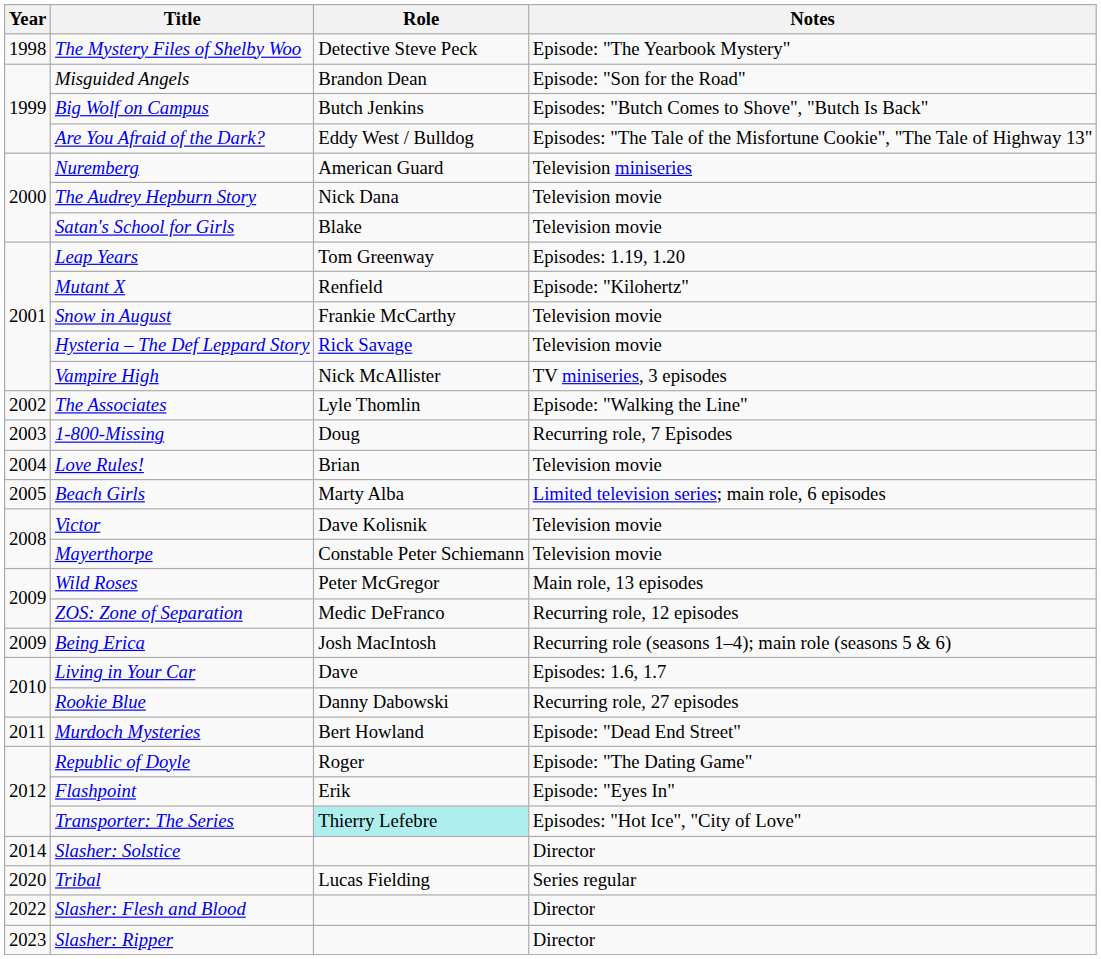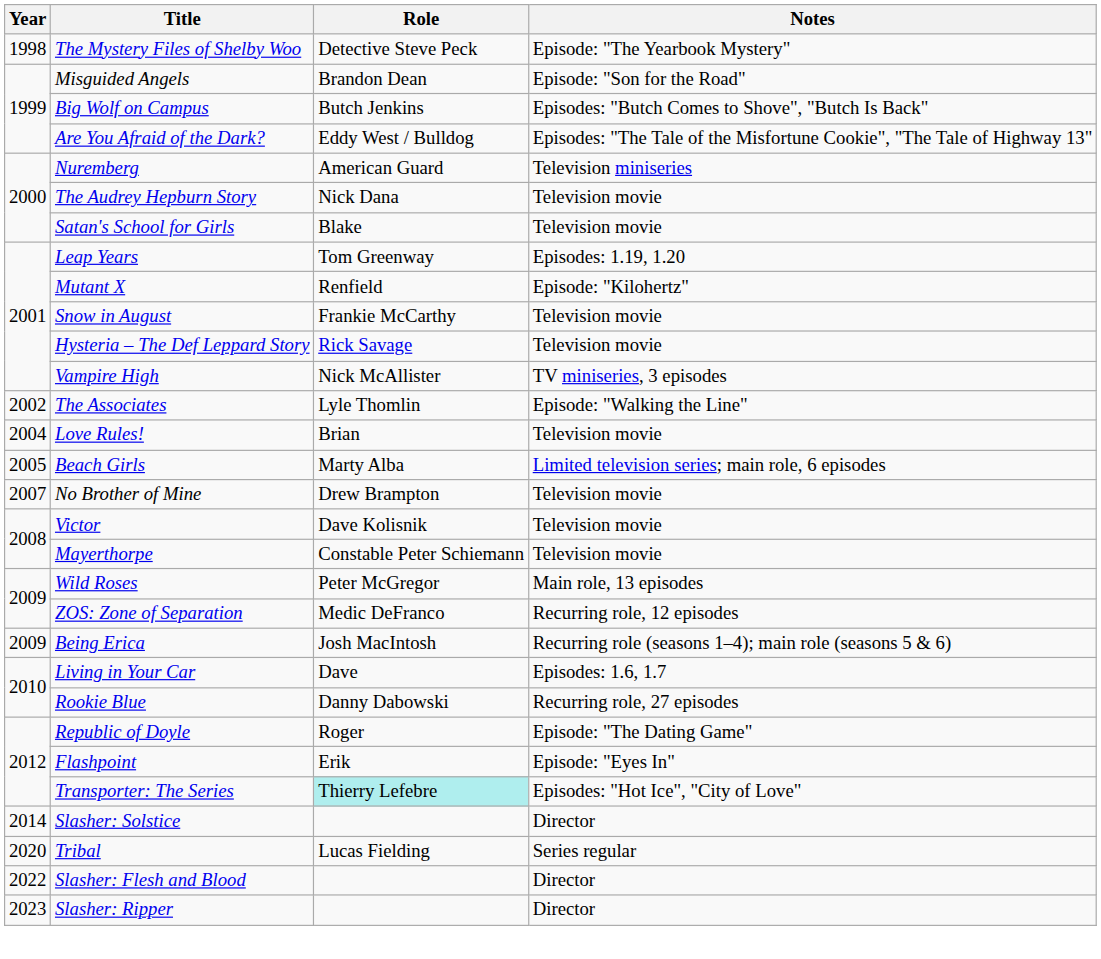 <table class="wikitable sortable">
 <tr>
 <th>Year</th>
 <th>Title</th>
 <th>Role</th>
 <th class="unsortable">Notes</th>
 </tr>
 <tr>
 <td>1998</td>
 <td data-sort-value="Mystery Files of Shelby Woo, The"><em><a href='#'>The Mystery Files of Shelby Woo</a></em></td>
 <td>Detective Steve Peck</td>
 <td>Episode: "The Yearbook Mystery"</td>
 </tr>
 <tr>
 <td rowspan=3>1999</td>
 <td><em>Misguided Angels</em></td>
 <td>Brandon Dean</td>
 <td>Episode: "Son for the Road"</td>
 </tr>
 <tr>
 <td><em><a href='#'>Big Wolf on Campus</a></em></td>
 <td>Butch Jenkins</td>
 <td>Episodes: "Butch Comes to Shove", "Butch Is Back"</td>
 </tr>
 <tr>
 <td><em><a href='#'>Are You Afraid of the Dark?</a></em></td>
 <td>Eddy West / Bulldog</td>
 <td>Episodes: "The Tale of the Misfortune Cookie", "The Tale of Highway 13"</td>
 </tr>
 <tr>
 <td rowspan=3>2000</td>
 <td><em><a href='#'>Nuremberg</a></em></td>
 <td>American Guard</td>
 <td>Television <a href='#'>miniseries</a></td>
 </tr>
 <tr>
 <td data-sort-value="Audrey Hepburn Story, The"><em><a href='#'>The Audrey Hepburn Story</a></em></td>
 <td>Nick Dana</td>
 <td>Television movie</td>
 </tr>
 <tr>
 <td><em><a href='#'>Satan's School for Girls</a></em></td>
 <td>Blake</td>
 <td>Television movie</td>
 </tr>
 <tr>
 <td rowspan=5>2001</td>
 <td><em><a href='#'>Leap Years</a></em></td>
 <td>Tom Greenway</td>
 <td>Episodes: 1.19, 1.20</td>
 </tr>
 <tr>
 <td><em><a href='#'>Mutant X</a></em></td>
 <td>Renfield</td>
 <td>Episode: "Kilohertz"</td>
 </tr>
 <tr>
 <td><em><a href='#'>Snow in August</a></em></td>
 <td>Frankie McCarthy</td>
 <td>Television movie</td>
 </tr>
 <tr>
 <td><em><a href='#'>Hysteria – The Def Leppard Story</a></em></td>
 <td><a href='#'>Rick Savage</a></td>
 <td>Television movie</td>
 </tr>
 <tr>
 <td><em><a href='#'>Vampire High</a></em></td>
 <td>Nick McAllister</td>
 <td>TV <a href='#'>miniseries</a>, 3 episodes</td>
 </tr>
 <tr>
 <td>2002</td>
 <td data-sort-value="Associates, The"><em><a href='#'>The Associates</a></em></td>
 <td>Lyle Thomlin</td>
 <td>Episode: "Walking the Line"</td>
 </tr>
 <tr>
-<td>2003</td>
-<td><em><a href='#'>1-800-Missing</a></em></td>
-<td>Doug</td>
-<td>Recurring role, 7 Episodes</td>
-</tr>
-<tr>
 <td>2004</td>
 <td><em><a href='#'>Love Rules!</a></em></td>
 <td>Brian</td>
 <td>Television movie</td>
 </tr>
 <tr>
 <td>2005</td>
 <td><em><a href='#'>Beach Girls</a></em></td>
 <td>Marty Alba</td>
 <td><a href='#'>Limited television series</a>; main role, 6 episodes</td>
+</tr>
+<tr>
+<td>2007</td>
+<td><em>No Brother of Mine</em></td>
+<td>Drew Brampton</td>
+<td>Television movie</td>
 </tr>
 <tr>
 <td rowspan=2>2008</td>
 <td><em><a href='#'>Victor</a></em></td>
 <td>Dave Kolisnik</td>
 <td>Television movie</td>
 </tr>
 <tr>
 <td><em><a href='#'>Mayerthorpe</a></em></td>
 <td>Constable Peter Schiemann</td>
 <td>Television movie</td>
 </tr>
 <tr>
 <td rowspan=2>2009</td>
 <td><em><a href='#'>Wild Roses</a></em></td>
 <td>Peter McGregor</td>
 <td>Main role, 13 episodes</td>
 </tr>
 <tr>
 <td><em><a href='#'>ZOS: Zone of Separation</a></em></td>
 <td>Medic DeFranco</td>
 <td>Recurring role, 12 episodes</td>
 </tr>
 <tr>
 <td>2009</td>
 <td><em><a href='#'>Being Erica</a></em></td>
 <td>Josh MacIntosh</td>
 <td>Recurring role (seasons 1–4); main role (seasons 5 & 6)</td>
 </tr>
 <tr>
 <td rowspan=2>2010</td>
 <td><em><a href='#'>Living in Your Car</a></em></td>
 <td>Dave</td>
 <td>Episodes: 1.6, 1.7</td>
 </tr>
 <tr>
 <td><em><a href='#'>Rookie Blue</a></em></td>
 <td>Danny Dabowski</td>
 <td>Recurring role, 27 episodes</td>
-</tr>
-<tr>
-<td>2011</td>
-<td><em><a href='#'>Murdoch Mysteries</a></em></td>
-<td>Bert Howland</td>
-<td>Episode: "Dead End Street"</td>
 </tr>
 <tr>
 <td rowspan=3>2012</td>
 <td><em><a href='#'>Republic of Doyle</a></em></td>
 <td>Roger</td>
 <td>Episode: "The Dating Game"</td>
 </tr>
 <tr>
 <td><em><a href='#'>Flashpoint</a></em></td>
 <td>Erik</td>
 <td>Episode: "Eyes In"</td>
 </tr>
 <tr>
 <td><em><a href='#'>Transporter: The Series</a></em></td>
 <td style="background: paleturquoise;">Thierry Lefebre</td>
 <td>Episodes: "Hot Ice", "City of Love"</td>
 </tr>
 <tr>
 <td>2014</td>
 <td><em><a href='#'>Slasher: Solstice</a></em></td>
 <td></td>
 <td>Director</td>
 </tr>
 <tr>
 <td>2020</td>
 <td><em><a href='#'>Tribal</a></em></td>
 <td>Lucas Fielding</td>
 <td>Series regular</td>
 </tr>
 <tr>
 <td>2022</td>
 <td><em><a href='#'>Slasher: Flesh and Blood</a></em></td>
 <td></td>
 <td>Director</td>
 </tr>
 <tr>
 <td>2023</td>
 <td><em><a href='#'>Slasher: Ripper</a></em></td>
 <td></td>
 <td>Director</td>
 </tr>
 </table>
